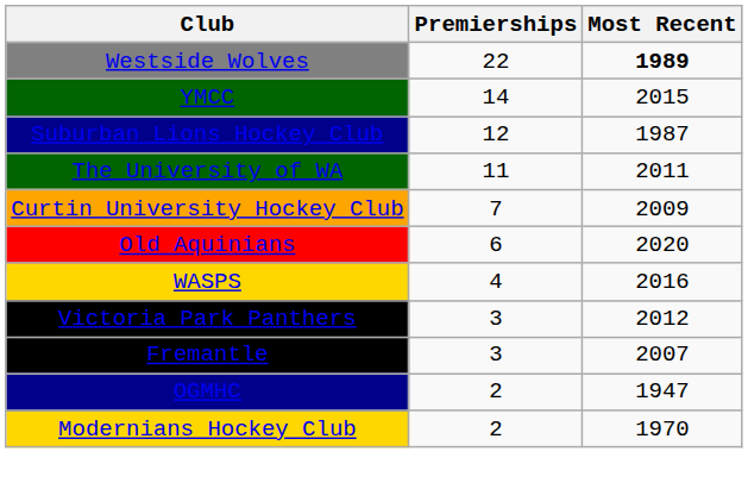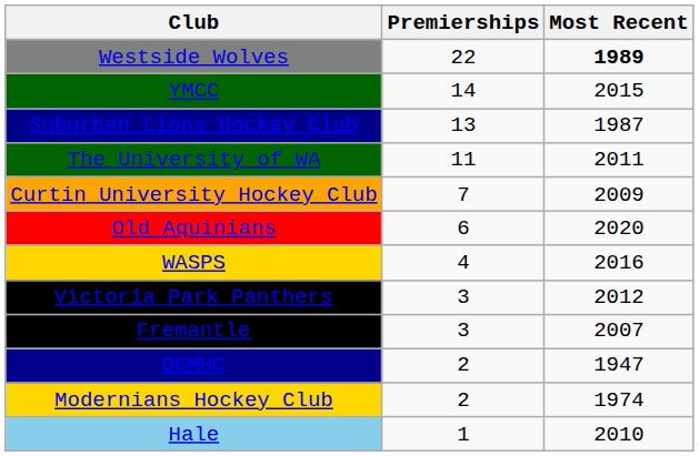 <table class="wikitable">
 <tr align="center">
 <th>Club</th>
 <th>Premierships</th>
 <th>Most Recent</th>
 </tr>
 <tr align="center">
 <td style="background:Grey; color:Red"><a href='#'>Westside Wolves</a></td>
 <td>22</td>
 <td><strong>1989</strong></td>
 </tr>
 <tr align="center">
 <td style="background:Darkgreen; color:Red"><a href='#'>YMCC</a></td>
 <td>14</td>
 <td>2015</td>
 </tr>
 <tr align="center">
 <td style="background:Darkblue; color:Gold"><a href='#'>Suburban Lions Hockey Club</a></td>
-<td>12</td>
+<td>13</td>
 <td>1987</td>
 </tr>
 <tr align="center">
 <td style="background:Darkgreen; color:Blue"><a href='#'>The University of WA</a></td>
 <td>11</td>
 <td>2011</td>
 </tr>
 <tr align="center">
 <td style="background:Orange; color:White"><a href='#'>Curtin University Hockey Club</a></td>
 <td>7</td>
 <td>2009</td>
 </tr>
 <tr align="center">
 <td style="background:Red; color:Black"><a href='#'>Old Aquinians</a></td>
 <td>6</td>
 <td>2020</td>
 </tr>
 <tr align="center">
 <td style="background:Gold; color:Green"><a href='#'>WASPS</a></td>
 <td>4</td>
 <td>2016</td>
 </tr>
 <tr align="center">
 <td style="background:Black; color:Orange"><a href='#'>Victoria Park Panthers</a></td>
 <td>3</td>
 <td>2012</td>
 </tr>
 <tr align="center">
 <td style="background:Black; color:White"><a href='#'>Fremantle</a></td>
 <td>3</td>
 <td>2007</td>
 </tr>
 <tr align="center">
 <td style="background:DarkBlue; color:White"><a href='#'>OGMHC</a></td>
 <td>2</td>
 <td>1947</td>
 </tr>
 <tr align="center">
 <td style="background:Gold; color:White"><a href='#'>Modernians Hockey Club</a></td>
 <td>2</td>
-<td>1970</td>
+<td>1974</td>
+</tr>
+<tr align="center">
+<td style="background:SkyBlue; color:NavyBlue"><a href='#'>Hale</a></td>
+<td>1</td>
+<td>2010</td>
 </tr>
 </table>
